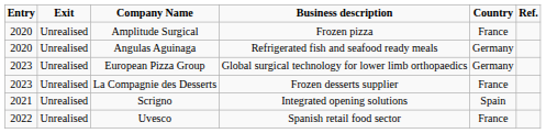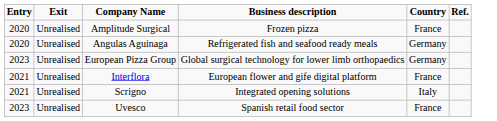 <table class="wikitable centre alternance" style="text-align:center;">
 <tr>
 <td><strong>Entry</strong></td>
 <td><strong>Exit</strong></td>
 <td><strong>Company Name</strong></td>
 <td><strong>Business description</strong></td>
 <td><strong>Country</strong></td>
 <td><strong>Ref.</strong></td>
 </tr>
 <tr>
 <td>2020</td>
 <td>Unrealised</td>
 <td>Amplitude Surgical</td>
 <td>Frozen pizza</td>
 <td>France</td>
 <td></td>
 </tr>
 <tr>
 <td>2020</td>
 <td>Unrealised</td>
 <td>Angulas Aguinaga</td>
 <td>Refrigerated fish and seafood ready meals</td>
 <td>Germany</td>
 <td></td>
 </tr>
 <tr>
 <td>2023</td>
 <td>Unrealised</td>
 <td>European Pizza Group</td>
 <td>Global surgical technology for lower limb orthopaedics</td>
 <td>Germany</td>
 <td></td>
 </tr>
 <tr>
-<td>2023</td>
+<td>2021</td>
 <td>Unrealised</td>
-<td>La Compagnie des Desserts</td>
-<td>Frozen desserts supplier</td>
+<td><a href='#'>Interflora</a></td>
+<td>European flower and gife digital platform</td>
 <td>France</td>
 <td></td>
 </tr>
 <tr>
 <td>2021</td>
 <td>Unrealised</td>
 <td>Scrigno</td>
 <td>Integrated opening solutions</td>
-<td>Spain</td>
+<td>Italy</td>
 <td></td>
 </tr>
 <tr>
-<td>2022</td>
+<td>2023</td>
 <td>Unrealised</td>
 <td>Uvesco</td>
 <td>Spanish retail food sector</td>
 <td>France</td>
 <td></td>
 </tr>
 </table>
